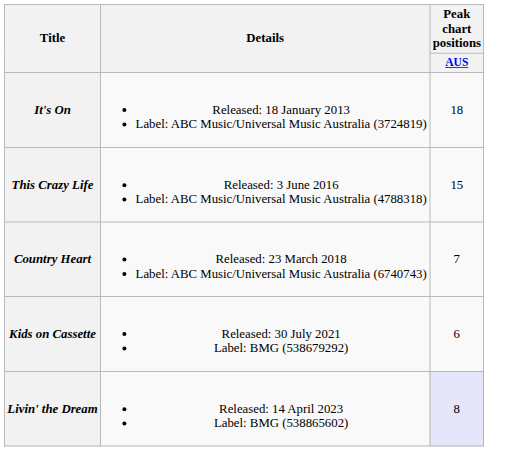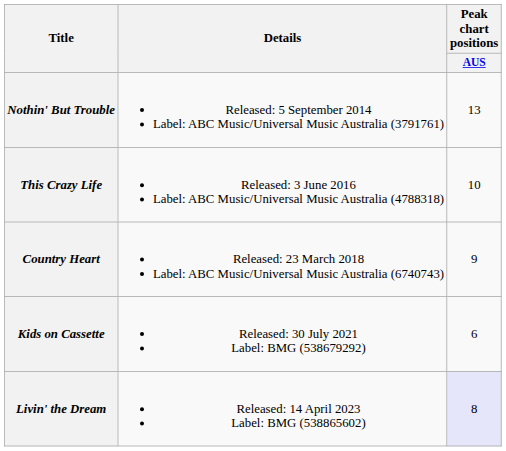 <table class="wikitable plainrowheaders" style="text-align:center;">
 <tr>
 <th rowspan="2">Title</th>
 <th rowspan="2">Details</th>
 <th colspan="1">Peak chart positions</th>
 </tr>
 <tr>
 <th style="width:3em;font-size:90%"><a href='#'>AUS</a><br></th>
 </tr>
 <tr>
-<th scope="row"><em>It's On</em></th>
-<td><br><ul><li>Released: 18 January 2013</li><li>Label: ABC Music/Universal Music Australia (3724819)</li></ul></td>
-<td>18</td>
+<th scope="row"><em>Nothin' But Trouble</em></th>
+<td><br><ul><li>Released: 5 September 2014</li><li>Label: ABC Music/Universal Music Australia (3791761)</li></ul></td>
+<td>13</td>
 </tr>
 <tr>
 <th scope="row"><em>This Crazy Life</em></th>
 <td><br><ul><li>Released: 3 June 2016</li><li>Label: ABC Music/Universal Music Australia (4788318)</li></ul></td>
-<td>15</td>
+<td>10</td>
 </tr>
 <tr>
 <th scope="row"><em>Country Heart</em></th>
 <td><br><ul><li>Released: 23 March 2018</li><li>Label: ABC Music/Universal Music Australia (6740743)</li></ul></td>
-<td>7</td>
+<td>9</td>
 </tr>
 <tr>
 <th scope="row"><em>Kids on Cassette</em></th>
 <td><br><ul><li>Released: 30 July 2021</li><li>Label: BMG (538679292)</li></ul></td>
 <td>6</td>
 </tr>
 <tr>
 <th scope="row"><em>Livin' the Dream</em></th>
 <td><br><ul><li>Released: 14 April 2023</li><li>Label: BMG (538865602)</li></ul></td>
 <td style="background: lavender;">8<br></td>
 </tr>
 </table>
